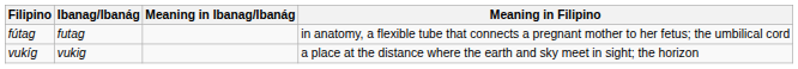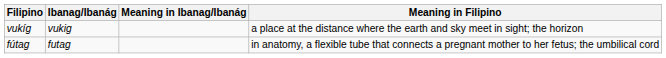 <table class="wikitable sortable">
 <tr>
 <th>Filipino</th>
 <th>Ibanag/Ibanág</th>
 <th>Meaning in Ibanag/Ibanág</th>
 <th>Meaning in Filipino</th>
 </tr>
 <tr>
+<td><em>vukíg</em></td>
+<td><em>vukig</em></td>
+<td></td>
+<td>a place at the distance where the earth and sky meet in sight; the horizon</td>
+</tr>
+<tr>
 <td><em>fútag</em> </td>
 <td><em>futag</em></td>
 <td></td>
 <td>in anatomy, a flexible tube that connects a pregnant mother to her fetus; the umbilical cord</td>
 </tr>
-<tr>
-<td><em>vukíg</em></td>
-<td><em>vukig</em></td>
-<td></td>
-<td>a place at the distance where the earth and sky meet in sight; the horizon</td>
-</tr>
 </table>
